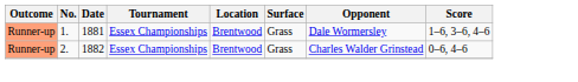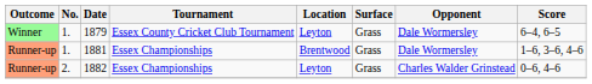 <table class="wikitable" style="font-size:98%">
 <tr>
 <th>Outcome</th>
 <th>No.</th>
 <th>Date</th>
 <th>Tournament</th>
 <th>Location</th>
 <th>Surface</th>
 <th>Opponent</th>
 <th>Score</th>
+</tr>
+<tr>
+<td style="background:#98fb98;">Winner</td>
+<td>1.</td>
+<td>1879</td>
+<td><a href='#'>Essex County Cricket Club Tournament</a></td>
+<td><a href='#'>Leyton</a></td>
+<td>Grass</td>
+<td> <a href='#'>Dale Wormersley</a></td>
+<td>6–4, 6–5</td>
 </tr>
 <tr>
 <td bgcolor="FFA07A">Runner-up</td>
 <td>1.</td>
 <td>1881</td>
 <td><a href='#'>Essex Championships</a></td>
 <td><a href='#'>Brentwood</a></td>
 <td>Grass</td>
 <td> <a href='#'>Dale Wormersley</a></td>
 <td>1–6, 3–6, 4–6</td>
 </tr>
 <tr>
 <td bgcolor="FFA07A">Runner-up</td>
 <td>2.</td>
 <td>1882</td>
 <td><a href='#'>Essex Championships</a></td>
-<td><a href='#'>Brentwood</a></td>
+<td><a href='#'>Leyton</a></td>
 <td>Grass</td>
 <td> <a href='#'>Charles Walder Grinstead</a></td>
 <td>0–6, 4–6</td>
 </tr>
 <tr>
 </tr>
 </table>
